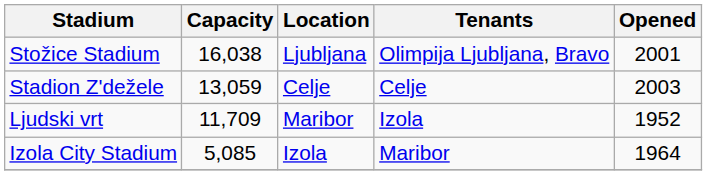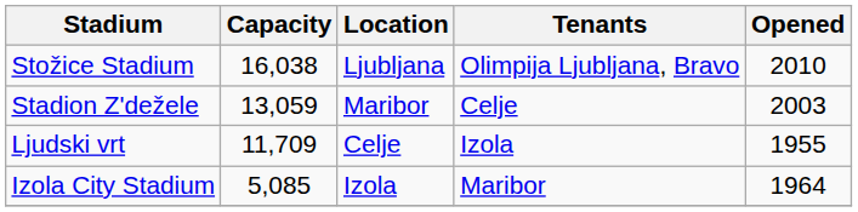 <table class="wikitable sortable">
 <tr>
 <th>Stadium</th>
 <th>Capacity</th>
 <th>Location</th>
 <th>Tenants</th>
 <th>Opened</th>
 </tr>
 <tr>
 <td><a href='#'>Stožice Stadium</a></td>
 <td style="text-align:center;">16,038</td>
 <td><a href='#'>Ljubljana</a></td>
 <td><a href='#'>Olimpija Ljubljana</a>, <a href='#'>Bravo</a></td>
-<td style="text-align:center;">2001</td>
+<td style="text-align:center;">2010</td>
 </tr>
 <tr>
 <td><a href='#'>Stadion Z'dežele</a></td>
 <td style="text-align:center;">13,059</td>
-<td><a href='#'>Celje</a></td>
+<td><a href='#'>Maribor</a></td>
 <td><a href='#'>Celje</a></td>
 <td style="text-align:center;">2003</td>
 </tr>
 <tr>
 <td><a href='#'>Ljudski vrt</a></td>
 <td style="text-align:center;">11,709</td>
-<td><a href='#'>Maribor</a></td>
+<td><a href='#'>Celje</a></td>
 <td><a href='#'>Izola</a></td>
-<td style="text-align:center;">1952</td>
+<td style="text-align:center;">1955</td>
 </tr>
 <tr>
 <td><a href='#'>Izola City Stadium</a></td>
 <td style="text-align:center;">5,085</td>
 <td><a href='#'>Izola</a></td>
 <td><a href='#'>Maribor</a></td>
 <td style="text-align:center;">1964</td>
 </tr>
 <tr>
 </tr>
 </table>
